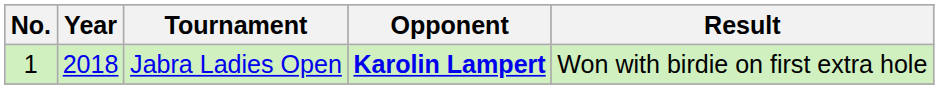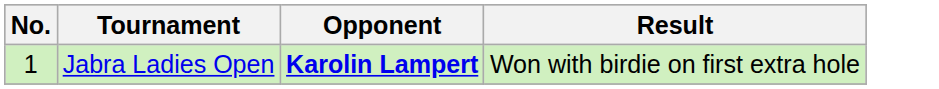 <table class="wikitable" style="font-size:95%;">
 <tr>
 <th>No.</th>
-<th>Year</th>
 <th>Tournament</th>
 <th>Opponent</th>
 <th>Result</th>
 </tr>
 <tr style="background:#D0F0C0;">
 <td align=center>1</td>
-<td align=center><a href='#'>2018</a></td>
 <td><a href='#'>Jabra Ladies Open</a></td>
 <td><strong> <a href='#'>Karolin Lampert</a></strong></td>
 <td>Won with birdie on first extra hole</td>
 </tr>
 </table>
